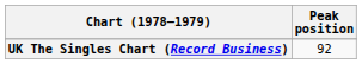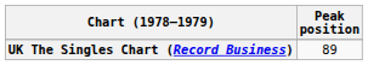 <table class="wikitable sortable plainrowheaders">
 <tr>
 <th>Chart (1978–1979)</th>
 <th>Peak<br>position</th>
 </tr>
 <tr>
 </tr>
 <tr>
 </tr>
 <tr>
 </tr>
 <tr>
 </tr>
 <tr>
 </tr>
 <tr>
 <th scope="row">UK The Singles Chart (<em><a href='#'>Record Business</a></em>)</th>
-<td style="text-align:center;">92</td>
+<td style="text-align:center;">89</td>
 </tr>
 </table>
